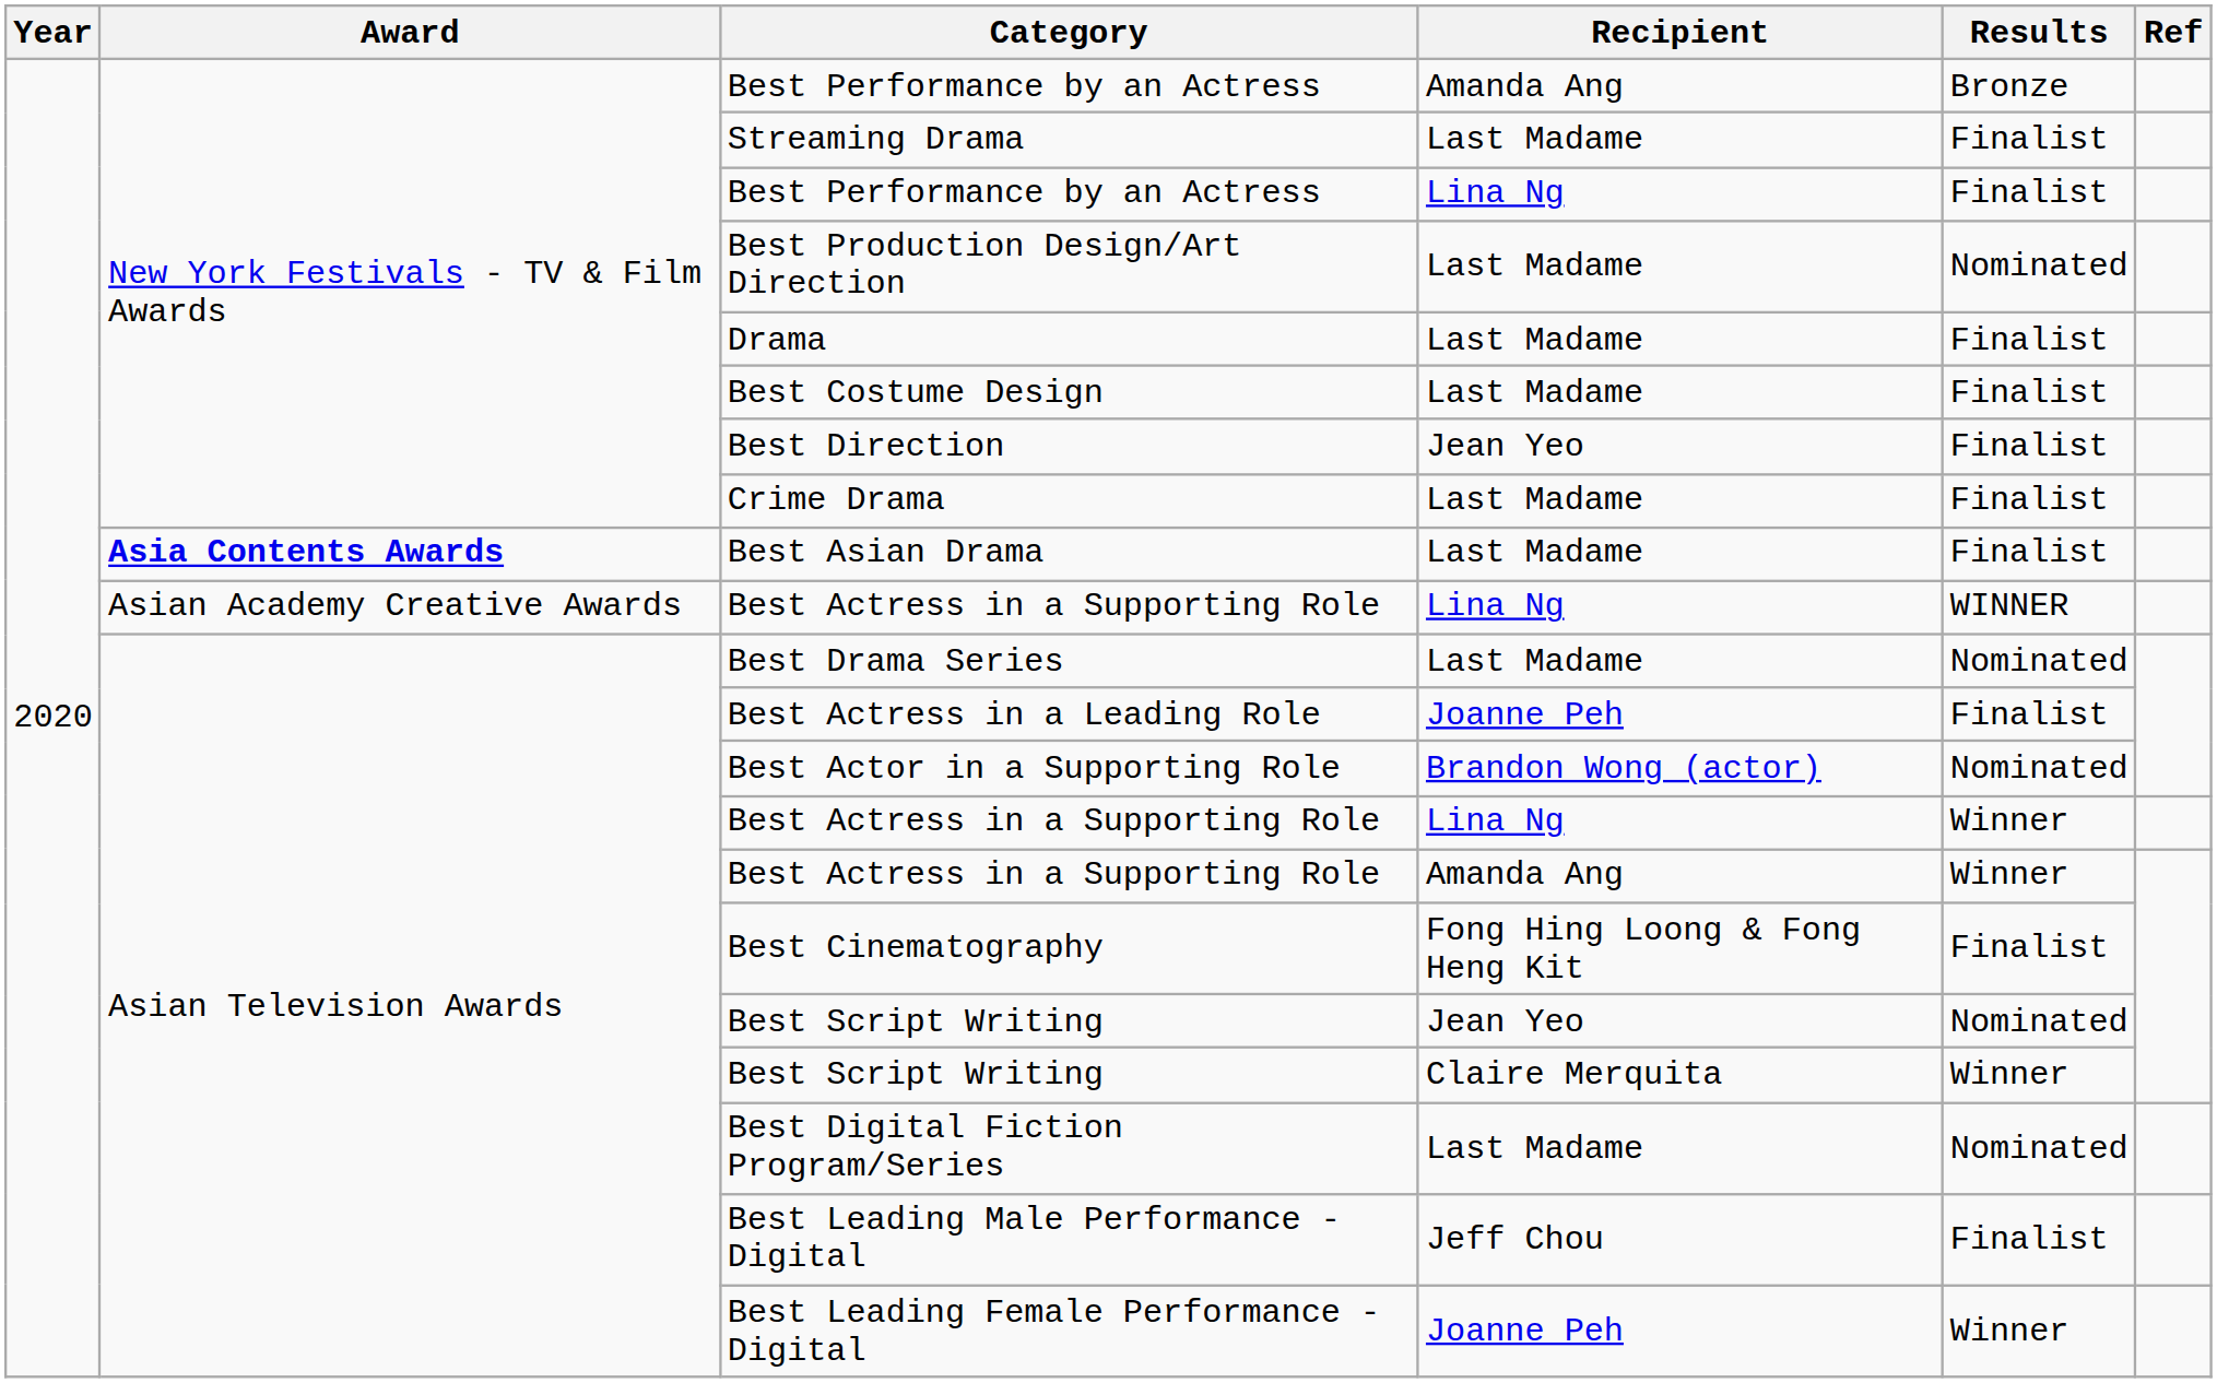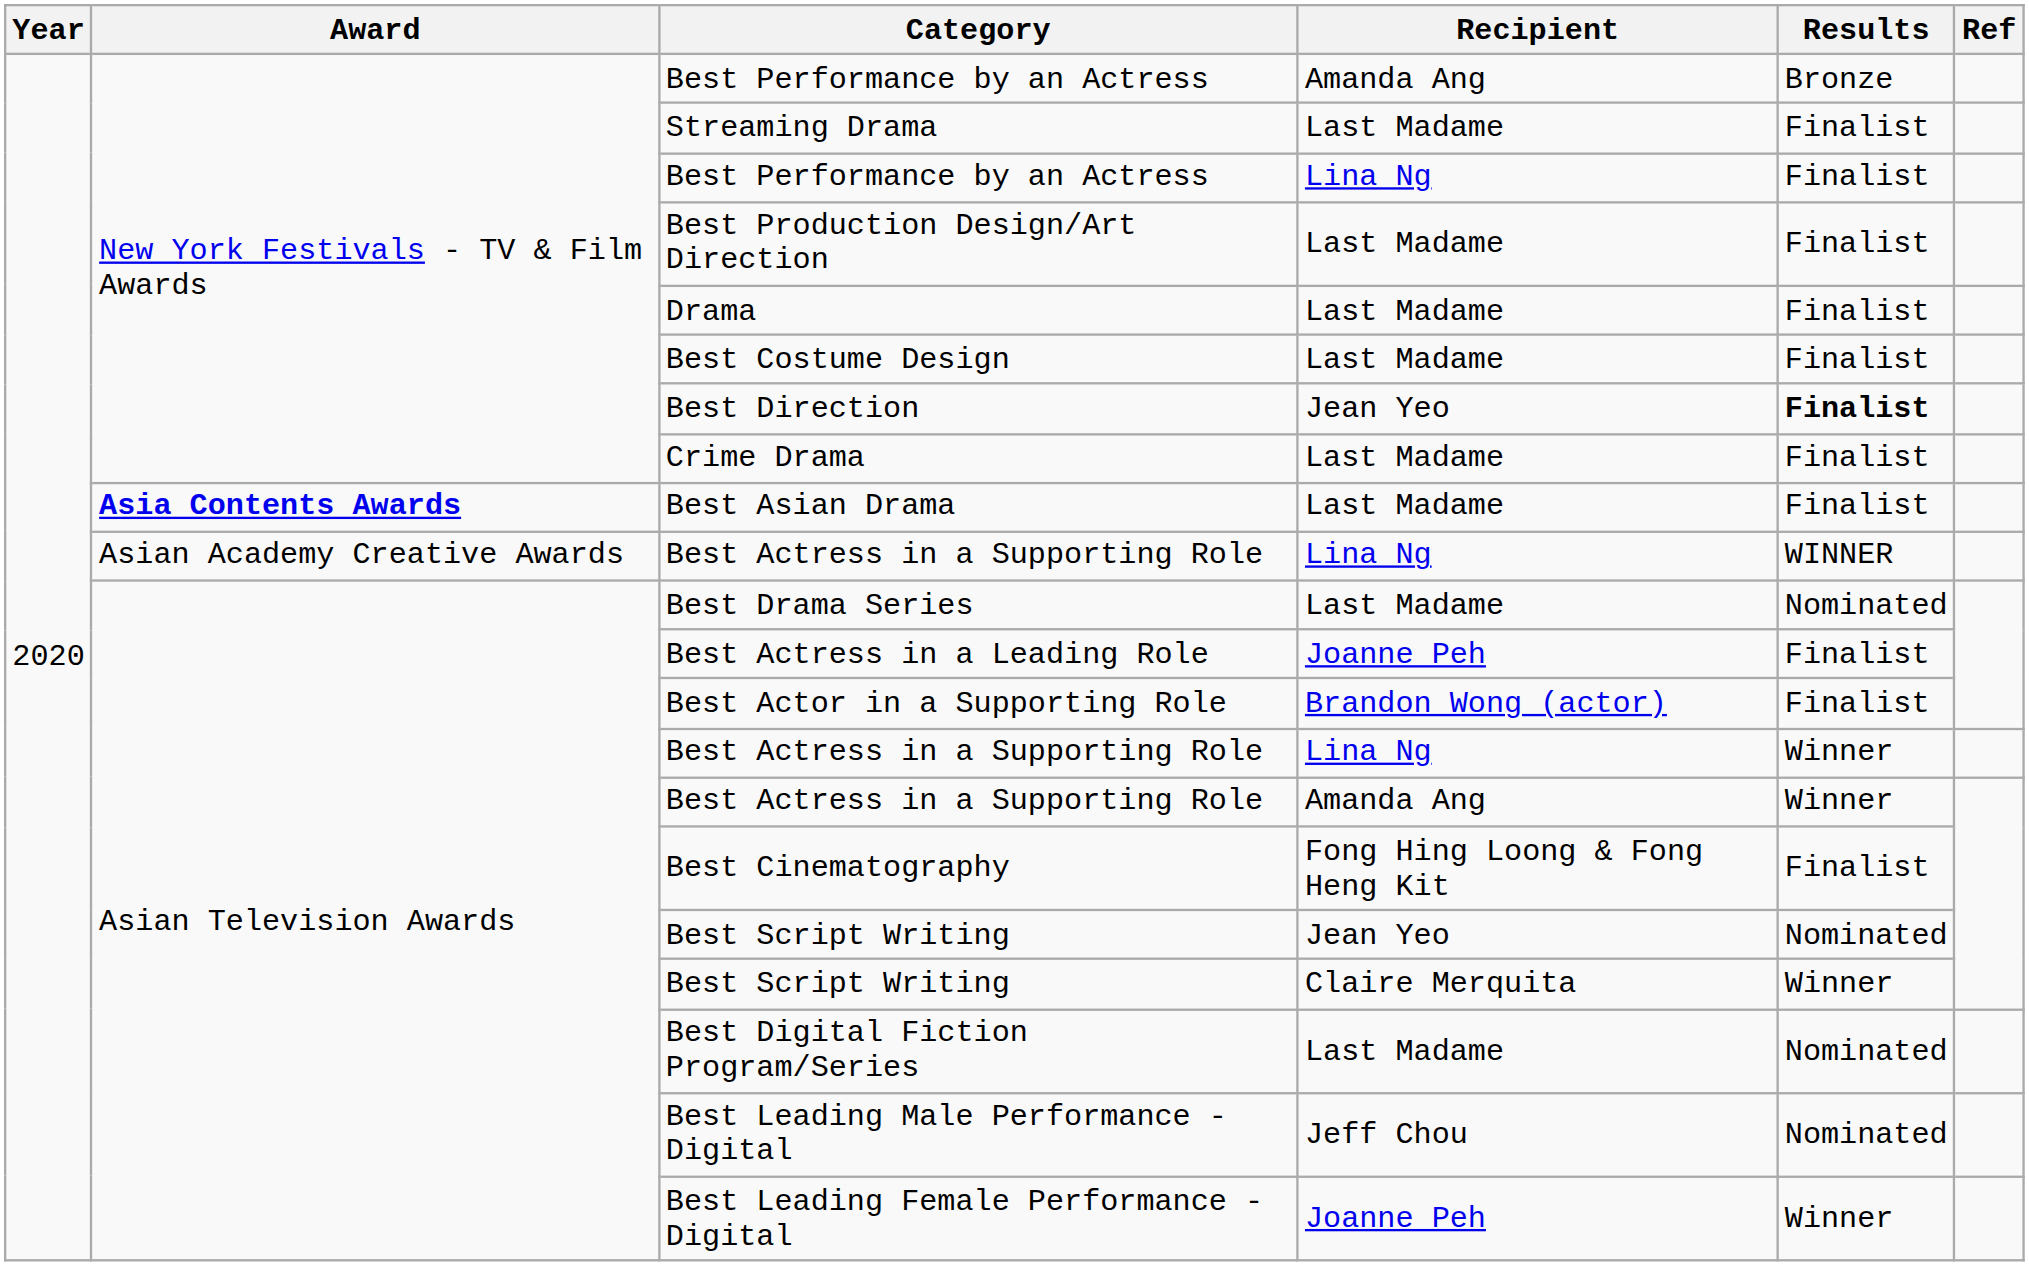 <table class="wikitable">
 <tr>
 <th>Year</th>
 <th>Award</th>
 <th>Category</th>
 <th>Recipient</th>
 <th>Results</th>
 <th>Ref</th>
 </tr>
 <tr>
 <td rowspan="21">2020</td>
 <td rowspan="8"><a href='#'>New York Festivals</a> - TV & Film Awards</td>
 <td>Best Performance by an Actress</td>
 <td>Amanda Ang</td>
 <td>Bronze</td>
 <td></td>
 </tr>
 <tr>
 <td>Streaming Drama</td>
 <td>Last Madame</td>
 <td>Finalist</td>
 <td></td>
 </tr>
 <tr>
 <td>Best Performance by an Actress</td>
 <td><a href='#'>Lina Ng</a></td>
 <td>Finalist</td>
 <td></td>
 </tr>
 <tr>
 <td>Best Production Design/Art Direction</td>
 <td>Last Madame</td>
-<td>Nominated</td>
+<td>Finalist</td>
 <td></td>
 </tr>
 <tr>
 <td>Drama</td>
 <td>Last Madame</td>
 <td>Finalist</td>
 <td></td>
 </tr>
 <tr>
 <td>Best Costume Design</td>
 <td>Last Madame</td>
 <td>Finalist</td>
 <td></td>
 </tr>
 <tr>
 <td>Best Direction</td>
 <td>Jean Yeo</td>
-<td>Finalist</td>
+<td><strong>Finalist</strong></td>
 <td></td>
 </tr>
 <tr>
 <td>Crime Drama</td>
 <td>Last Madame</td>
 <td>Finalist</td>
 <td></td>
 </tr>
 <tr>
 <td><strong><a href='#'>Asia Contents Awards</a></strong></td>
 <td>Best Asian Drama</td>
 <td>Last Madame</td>
 <td>Finalist</td>
 <td></td>
 </tr>
 <tr>
 <td>Asian Academy Creative Awards</td>
 <td>Best Actress in a Supporting Role</td>
 <td><a href='#'>Lina Ng</a></td>
 <td>WINNER</td>
 <td></td>
 </tr>
 <tr>
 <td rowspan="11">Asian Television Awards</td>
 <td>Best Drama Series</td>
 <td>Last Madame</td>
 <td>Nominated</td>
 <td rowspan="3"></td>
 </tr>
 <tr>
 <td>Best Actress in a Leading Role</td>
 <td><a href='#'>Joanne Peh</a></td>
 <td>Finalist</td>
 </tr>
 <tr>
 <td>Best Actor in a Supporting Role</td>
 <td><a href='#'>Brandon Wong (actor)</a></td>
-<td>Nominated</td>
+<td>Finalist</td>
 </tr>
 <tr>
 <td>Best Actress in a Supporting Role</td>
 <td><a href='#'>Lina Ng</a></td>
 <td>Winner</td>
 <td></td>
 </tr>
 <tr>
 <td>Best Actress in a Supporting Role</td>
 <td>Amanda Ang</td>
 <td>Winner</td>
 <td rowspan="4"></td>
 </tr>
 <tr>
 <td>Best Cinematography</td>
 <td>Fong Hing Loong & Fong Heng Kit</td>
 <td>Finalist</td>
 </tr>
 <tr>
 <td>Best Script Writing</td>
 <td>Jean Yeo</td>
 <td>Nominated</td>
 </tr>
 <tr>
 <td>Best Script Writing</td>
 <td>Claire Merquita</td>
 <td>Winner</td>
 </tr>
 <tr>
 <td>Best Digital Fiction Program/Series</td>
 <td>Last Madame</td>
 <td>Nominated</td>
 <td></td>
 </tr>
 <tr>
 <td>Best Leading Male Performance - Digital</td>
 <td>Jeff Chou</td>
-<td>Finalist</td>
+<td>Nominated</td>
 <td></td>
 </tr>
 <tr>
 <td>Best Leading Female Performance - Digital</td>
 <td><a href='#'>Joanne Peh</a></td>
 <td>Winner</td>
 <td></td>
 </tr>
 </table>
